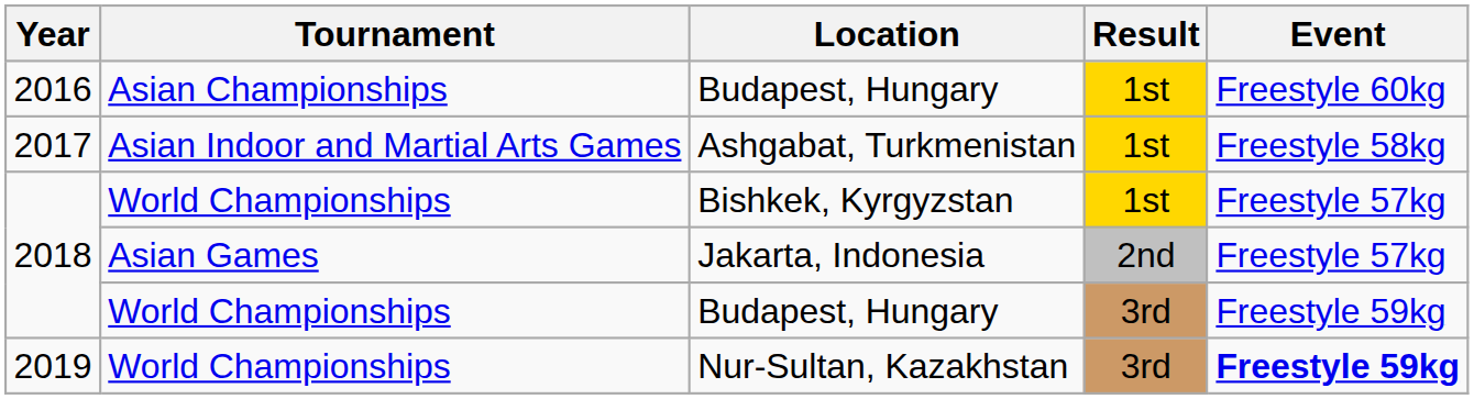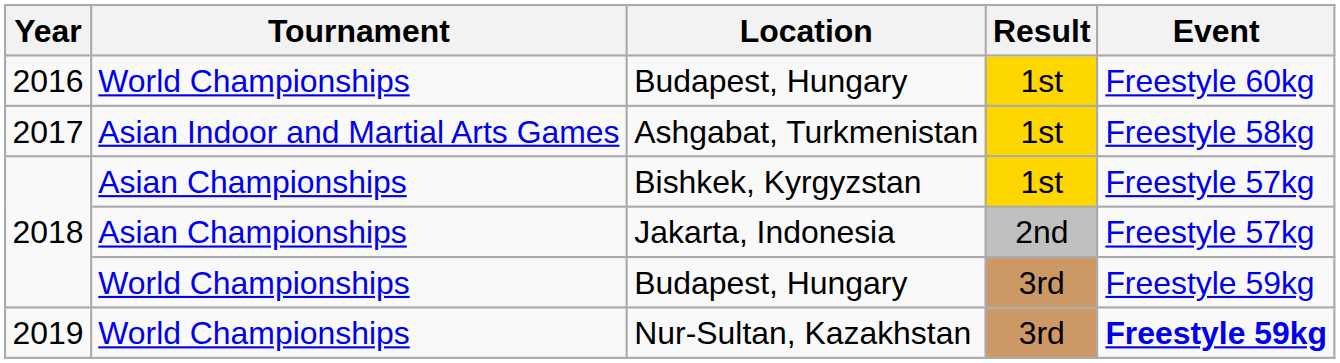 <table class="wikitable" style="font-size:95%;">
 <tr>
 <th>Year</th>
 <th>Tournament</th>
 <th>Location</th>
 <th>Result</th>
 <th>Event</th>
 </tr>
 <tr>
 <td>2016</td>
-<td><a href='#'>Asian Championships</a></td>
+<td><a href='#'>World Championships</a></td>
 <td>Budapest, Hungary</td>
 <td align="center" bgcolor="gold">1st</td>
 <td><a href='#'>Freestyle 60kg</a></td>
 </tr>
 <tr>
 <td>2017</td>
 <td><a href='#'>Asian Indoor and Martial Arts Games</a></td>
 <td>Ashgabat, Turkmenistan</td>
 <td align="center" bgcolor="gold">1st</td>
 <td><a href='#'>Freestyle 58kg</a></td>
 </tr>
 <tr>
 <td rowspan=3>2018</td>
-<td><a href='#'>World Championships</a></td>
+<td><a href='#'>Asian Championships</a></td>
 <td>Bishkek, Kyrgyzstan</td>
 <td align="center" bgcolor="gold">1st</td>
 <td><a href='#'>Freestyle 57kg</a></td>
 </tr>
 <tr>
-<td><a href='#'>Asian Games</a></td>
+<td><a href='#'>Asian Championships</a></td>
 <td>Jakarta, Indonesia</td>
 <td align="center" bgcolor="silver">2nd</td>
 <td><a href='#'>Freestyle 57kg</a></td>
 </tr>
 <tr>
 <td><a href='#'>World Championships</a></td>
 <td>Budapest, Hungary</td>
 <td align="center" bgcolor="cc9966">3rd</td>
 <td><a href='#'>Freestyle 59kg</a></td>
 </tr>
 <tr>
 <td>2019</td>
 <td><a href='#'>World Championships</a></td>
 <td>Nur-Sultan, Kazakhstan</td>
 <td align="center" bgcolor="cc9966">3rd</td>
 <td><strong><a href='#'>Freestyle 59kg</a></strong></td>
 </tr>
 </table>
